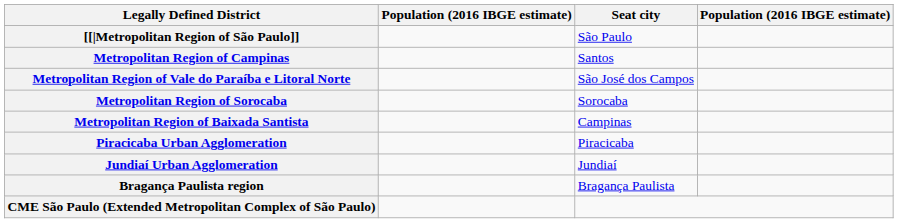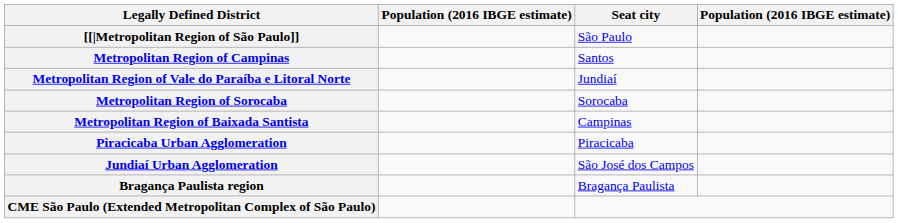 <table class="wikitable sortable plainrowheaders" style="text-align: right;">
 <tr>
 <th scope="col">Legally Defined District</th>
 <th scope="col">Population (2016 IBGE estimate)</th>
 <th scope="col">Seat city</th>
 <th scope="col">Population (2016 IBGE estimate)</th>
 </tr>
 <tr>
 <th scope="row" data-sort-value="São Paulo">[[|Metropolitan Region of São Paulo]]</th>
 <td></td>
 <td style="text-align: left;"><a href='#'>São Paulo</a></td>
 <td></td>
 </tr>
 <tr>
 <th scope="row" data-sort-value="Campinas"><a href='#'>Metropolitan Region of Campinas</a></th>
 <td></td>
 <td style="text-align: left;"><a href='#'>Santos</a></td>
 <td></td>
 </tr>
 <tr>
 <th scope="row" data-sort-value="Vale do Paraíba e Litoral Norte"><a href='#'>Metropolitan Region of Vale do Paraíba e Litoral Norte</a></th>
 <td></td>
-<td style="text-align: left;"><a href='#'>São José dos Campos</a></td>
+<td style="text-align: left;"><a href='#'>Jundiaí</a></td>
 <td></td>
 </tr>
 <tr>
 <th scope="row" data-sort-value="Sorocaba"><a href='#'>Metropolitan Region of Sorocaba</a></th>
 <td></td>
 <td style="text-align: left;"><a href='#'>Sorocaba</a></td>
 <td></td>
 </tr>
 <tr>
 <th scope="row" data-sort-value="Baixada Santista"><a href='#'>Metropolitan Region of Baixada Santista</a></th>
 <td></td>
 <td style="text-align: left;"><a href='#'>Campinas</a></td>
 <td></td>
 </tr>
 <tr>
 <th scope="row" data-sort-value="Piracicaba"><a href='#'>Piracicaba Urban Agglomeration</a></th>
 <td></td>
 <td style="text-align: left;"><a href='#'>Piracicaba</a></td>
 <td></td>
 </tr>
 <tr>
 <th scope="row" data-sort-value="Jundiaí"><a href='#'>Jundiaí Urban Agglomeration</a></th>
 <td></td>
-<td style="text-align: left;"><a href='#'>Jundiaí</a></td>
+<td style="text-align: left;"><a href='#'>São José dos Campos</a></td>
 <td></td>
 </tr>
 <tr>
 <th scope="row" data-sort-value="Bragança Paulista">Bragança Paulista region</th>
 <td></td>
 <td style="text-align: left;"><a href='#'>Bragança Paulista</a></td>
 <td></td>
 </tr>
 <tr class="sortbottom">
 <th scope="row"><strong>CME São Paulo (Extended Metropolitan Complex of São Paulo)</strong></th>
 <td><strong></strong></td>
 <td colspan="2"></td>
 </tr>
 </table>
